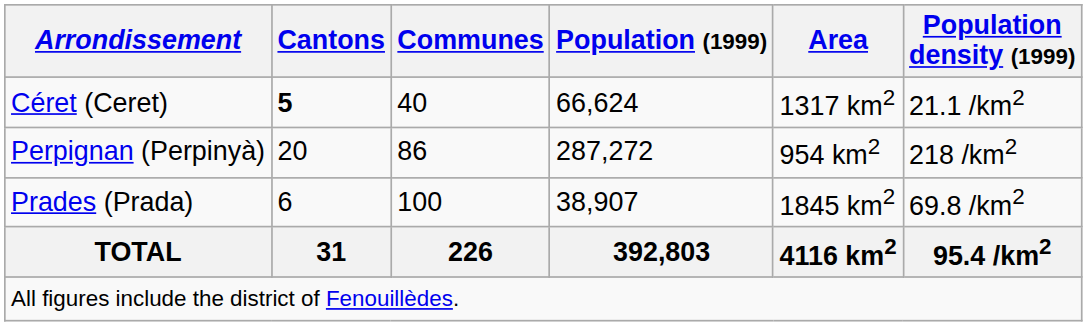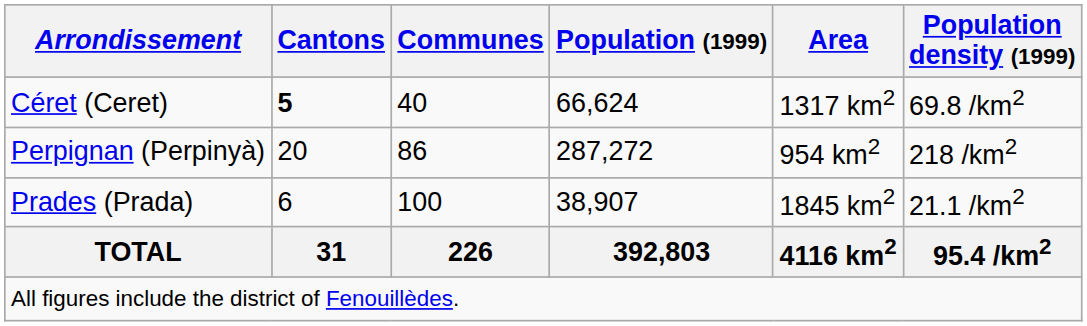 <table class="wikitable">
 <tr>
 <th><a href='#'><em>Arrondissement</em></a></th>
 <th><a href='#'>Cantons</a></th>
 <th><a href='#'>Communes</a></th>
 <th><a href='#'>Population</a> <small>(1999)</small></th>
 <th><a href='#'>Area</a></th>
 <th><a href='#'>Population<br>density</a> <small>(1999)</small></th>
 </tr>
 <tr>
 <td><a href='#'>Céret</a> (Ceret)</td>
 <td><strong>5</strong></td>
 <td>40</td>
 <td>66,624</td>
 <td>1317 km<sup>2</sup></td>
-<td>21.1 /km<sup>2</sup></td>
+<td>69.8 /km<sup>2</sup></td>
 </tr>
 <tr>
 <td><a href='#'>Perpignan</a> (Perpinyà)</td>
 <td>20</td>
 <td>86</td>
 <td>287,272</td>
 <td>954 km<sup>2</sup></td>
 <td>218 /km<sup>2</sup></td>
 </tr>
 <tr>
 <td><a href='#'>Prades</a> (Prada)</td>
 <td>6</td>
 <td>100</td>
 <td>38,907</td>
 <td>1845 km<sup>2</sup></td>
-<td>69.8 /km<sup>2</sup></td>
+<td>21.1 /km<sup>2</sup></td>
 </tr>
 <tr>
 <th>TOTAL</th>
 <th>31</th>
 <th>226</th>
 <th>392,803</th>
 <th>4116 km<sup>2</sup></th>
 <th>95.4 /km<sup>2</sup></th>
 </tr>
 <tr>
 <td colspan=6><small>All figures include the district of <a href='#'>Fenouillèdes</a>.</small></td>
 </tr>
 </table>
